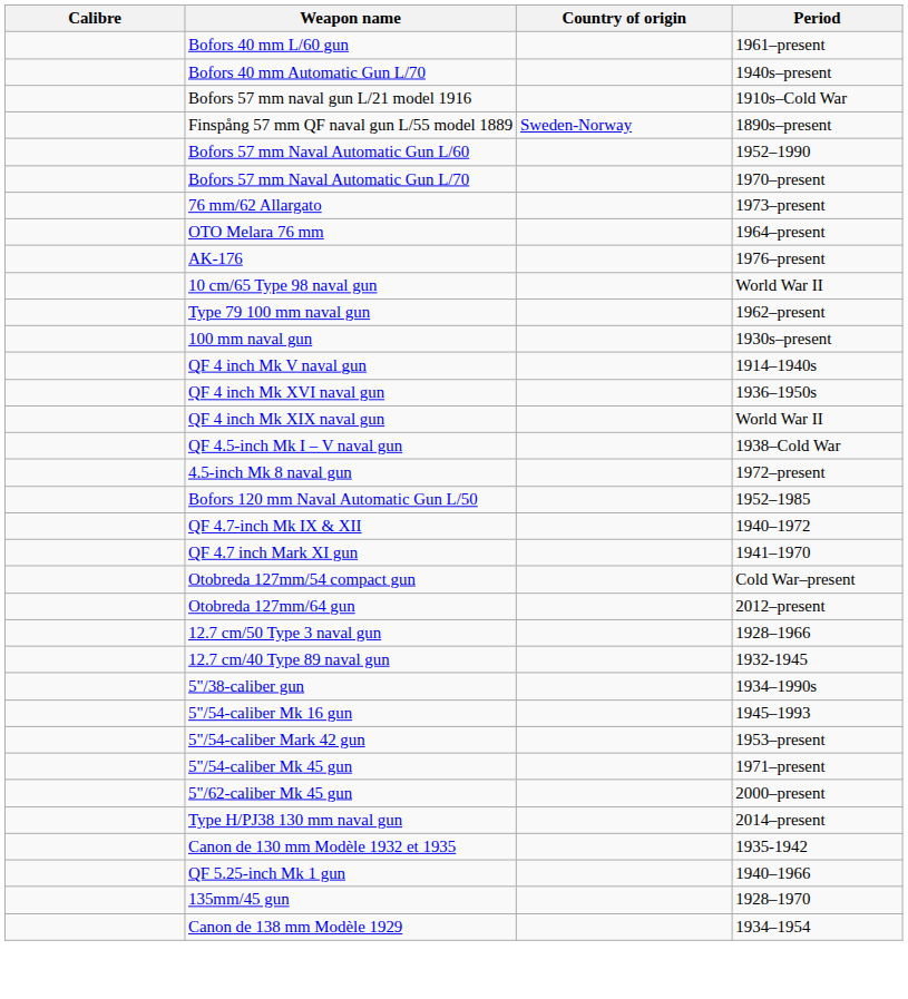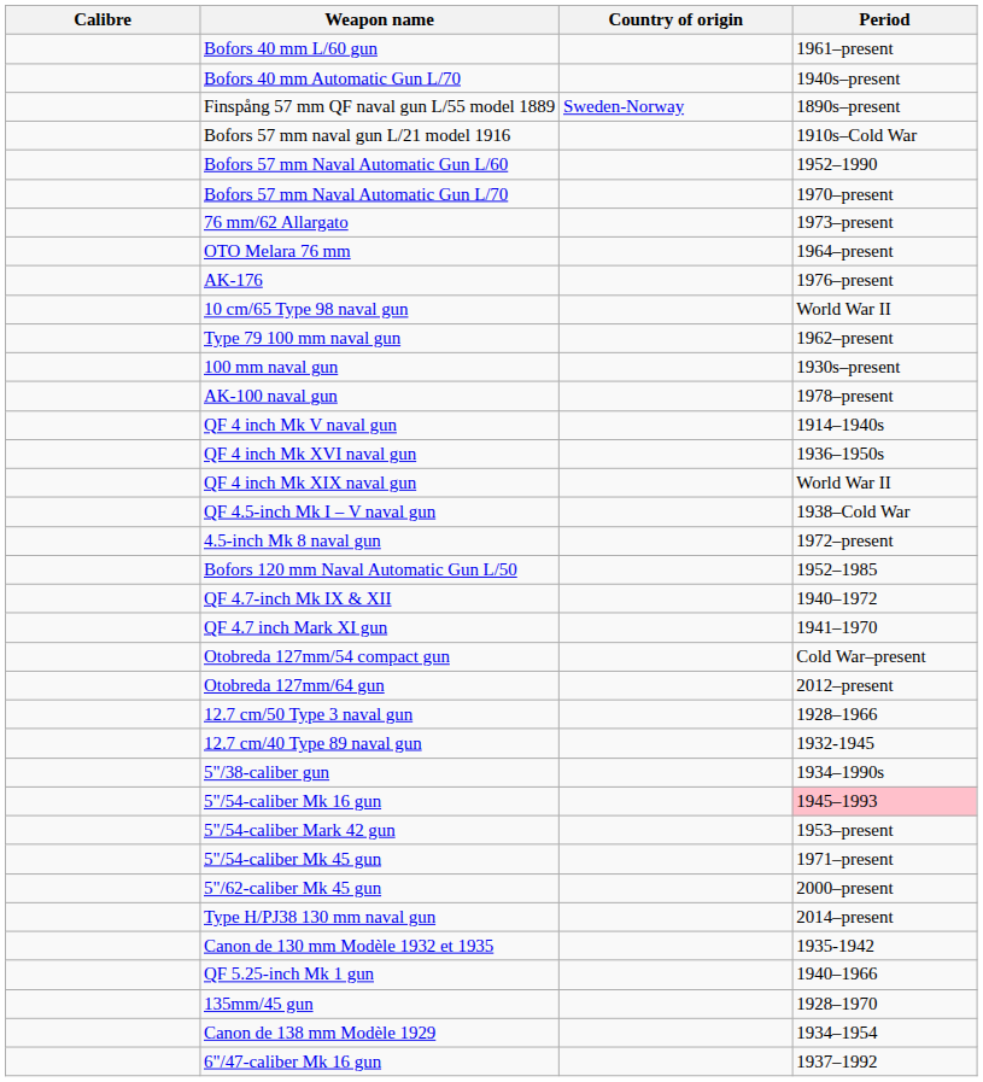 <table class="wikitable sortable" style="font-size:98%;">
 <tr>
 <th width=20%>Calibre</th>
 <th width=37%>Weapon name</th>
 <th width=24%>Country of origin</th>
 <th width=19%>Period</th>
 </tr>
 <tr>
 <td></td>
 <td><a href='#'>Bofors 40 mm L/60 gun</a></td>
 <td></td>
 <td>1961–present</td>
 </tr>
 <tr>
 <td></td>
 <td><a href='#'>Bofors 40 mm Automatic Gun L/70</a></td>
 <td></td>
 <td>1940s–present</td>
 </tr>
 <tr>
 <td></td>
+<td>Finspång 57 mm QF naval gun L/55 model 1889</td>
+<td> <a href='#'>Sweden-Norway</a></td>
+<td>1890s–present</td>
+</tr>
+<tr>
+<td></td>
 <td>Bofors 57 mm naval gun L/21 model 1916</td>
 <td></td>
 <td>1910s–Cold War</td>
-</tr>
-<tr>
-<td></td>
-<td>Finspång 57 mm QF naval gun L/55 model 1889</td>
-<td> <a href='#'>Sweden-Norway</a></td>
-<td>1890s–present</td>
 </tr>
 <tr>
 <td></td>
 <td><a href='#'>Bofors 57 mm Naval Automatic Gun L/60</a></td>
 <td></td>
 <td>1952–1990</td>
 </tr>
 <tr>
 <td></td>
 <td><a href='#'>Bofors 57 mm Naval Automatic Gun L/70</a></td>
 <td></td>
 <td>1970–present</td>
 </tr>
 <tr>
 <td></td>
 <td><a href='#'>76 mm/62 Allargato</a></td>
 <td></td>
 <td>1973–present</td>
 </tr>
 <tr>
 <td></td>
 <td><a href='#'>OTO Melara 76 mm</a></td>
 <td></td>
 <td>1964–present</td>
 </tr>
 <tr>
 <td></td>
 <td><a href='#'>AK-176</a></td>
 <td></td>
 <td>1976–present</td>
 </tr>
 <tr>
 <td></td>
 <td><a href='#'>10 cm/65 Type 98 naval gun</a></td>
 <td></td>
 <td>World War II</td>
 </tr>
 <tr>
 <td></td>
 <td><a href='#'>Type 79 100 mm naval gun</a></td>
 <td></td>
 <td>1962–present</td>
 </tr>
 <tr>
 <td></td>
 <td><a href='#'>100 mm naval gun</a></td>
 <td></td>
 <td>1930s–present</td>
+</tr>
+<tr>
+<td></td>
+<td><a href='#'>AK-100 naval gun</a></td>
+<td></td>
+<td>1978–present</td>
 </tr>
 <tr>
 <td></td>
 <td><a href='#'>QF 4 inch Mk V naval gun</a></td>
 <td></td>
 <td>1914–1940s</td>
 </tr>
 <tr>
 <td></td>
 <td><a href='#'>QF 4 inch Mk XVI naval gun</a></td>
 <td></td>
 <td>1936–1950s</td>
 </tr>
 <tr>
 <td></td>
 <td><a href='#'>QF 4 inch Mk XIX naval gun</a></td>
 <td></td>
 <td>World War II</td>
 </tr>
 <tr>
 <td></td>
 <td><a href='#'>QF 4.5-inch Mk I – V naval gun</a></td>
 <td></td>
 <td>1938–Cold War</td>
 </tr>
 <tr>
 <td></td>
 <td><a href='#'>4.5-inch Mk 8 naval gun</a></td>
 <td></td>
 <td>1972–present</td>
 </tr>
 <tr>
 <td></td>
 <td><a href='#'>Bofors 120 mm Naval Automatic Gun L/50</a></td>
 <td></td>
 <td>1952–1985</td>
 </tr>
 <tr>
 <td></td>
 <td><a href='#'>QF 4.7-inch Mk IX & XII</a></td>
 <td></td>
 <td>1940–1972</td>
 </tr>
 <tr>
 <td></td>
 <td><a href='#'>QF 4.7 inch Mark XI gun</a></td>
 <td></td>
 <td>1941–1970</td>
 </tr>
 <tr>
 <td></td>
 <td><a href='#'>Otobreda 127mm/54 compact gun</a></td>
 <td></td>
 <td>Cold War–present</td>
 </tr>
 <tr>
 <td></td>
 <td><a href='#'>Otobreda 127mm/64 gun</a></td>
 <td></td>
 <td>2012–present</td>
 </tr>
 <tr>
 <td></td>
 <td><a href='#'>12.7 cm/50 Type 3 naval gun</a></td>
 <td></td>
 <td>1928–1966</td>
 </tr>
 <tr>
 <td></td>
 <td><a href='#'>12.7 cm/40 Type 89 naval gun</a></td>
 <td></td>
 <td>1932-1945</td>
 </tr>
 <tr>
 <td></td>
 <td><a href='#'>5"/38-caliber gun</a></td>
 <td></td>
 <td>1934–1990s</td>
 </tr>
 <tr>
 <td></td>
 <td><a href='#'>5"/54-caliber Mk 16 gun</a></td>
 <td></td>
-<td>1945–1993</td>
+<td style="background: pink;">1945–1993</td>
 </tr>
 <tr>
 <td></td>
 <td><a href='#'>5"/54-caliber Mark 42 gun</a></td>
 <td></td>
 <td>1953–present</td>
 </tr>
 <tr>
 <td></td>
 <td><a href='#'>5"/54-caliber Mk 45 gun</a></td>
 <td></td>
 <td>1971–present</td>
 </tr>
 <tr>
 <td></td>
 <td><a href='#'>5"/62-caliber Mk 45 gun</a></td>
 <td></td>
 <td>2000–present</td>
 </tr>
 <tr>
 <td></td>
 <td><a href='#'>Type H/PJ38 130 mm naval gun</a></td>
 <td></td>
 <td>2014–present</td>
 </tr>
 <tr>
 <td></td>
 <td><a href='#'>Canon de 130 mm Modèle 1932 et 1935</a></td>
 <td></td>
 <td>1935-1942</td>
 </tr>
 <tr>
 <td></td>
 <td><a href='#'>QF 5.25-inch Mk 1 gun</a></td>
 <td></td>
 <td>1940–1966</td>
 </tr>
 <tr>
 <td></td>
 <td><a href='#'>135mm/45 gun</a></td>
 <td></td>
 <td>1928–1970</td>
 </tr>
 <tr>
 <td></td>
 <td><a href='#'>Canon de 138 mm Modèle 1929</a></td>
 <td></td>
 <td>1934–1954</td>
 </tr>
+<tr>
+<td></td>
+<td><a href='#'>6"/47-caliber Mk 16 gun</a></td>
+<td></td>
+<td>1937–1992</td>
+</tr>
 </table>
